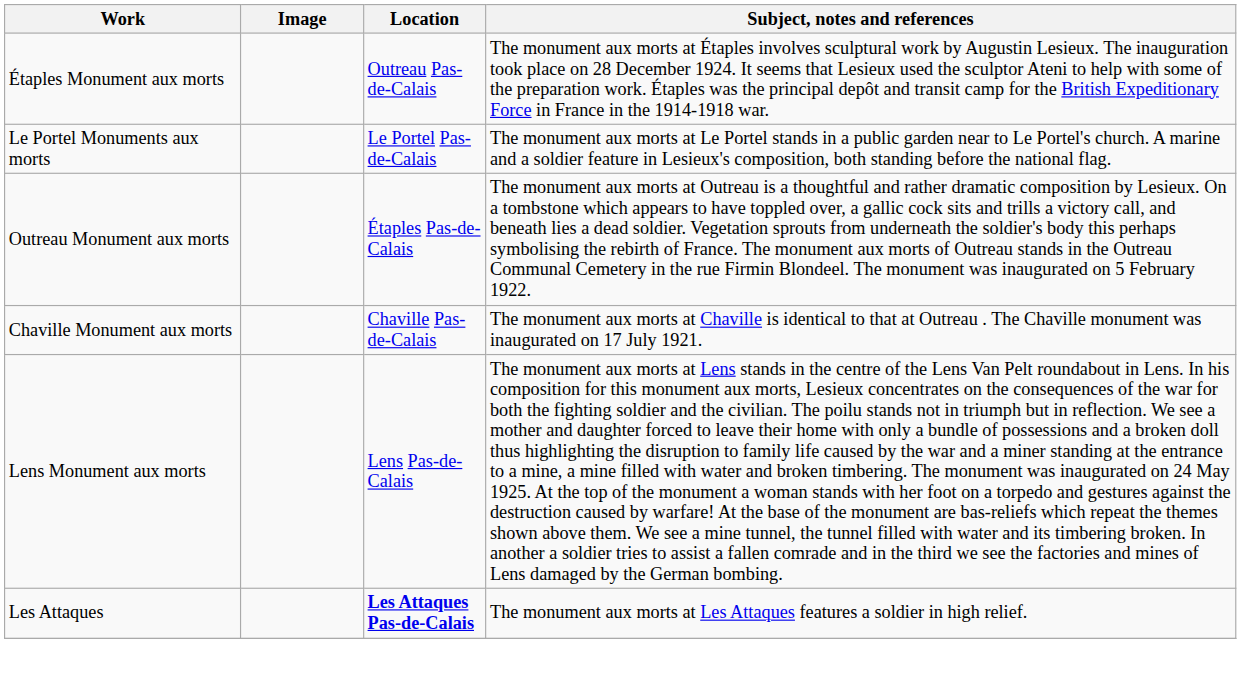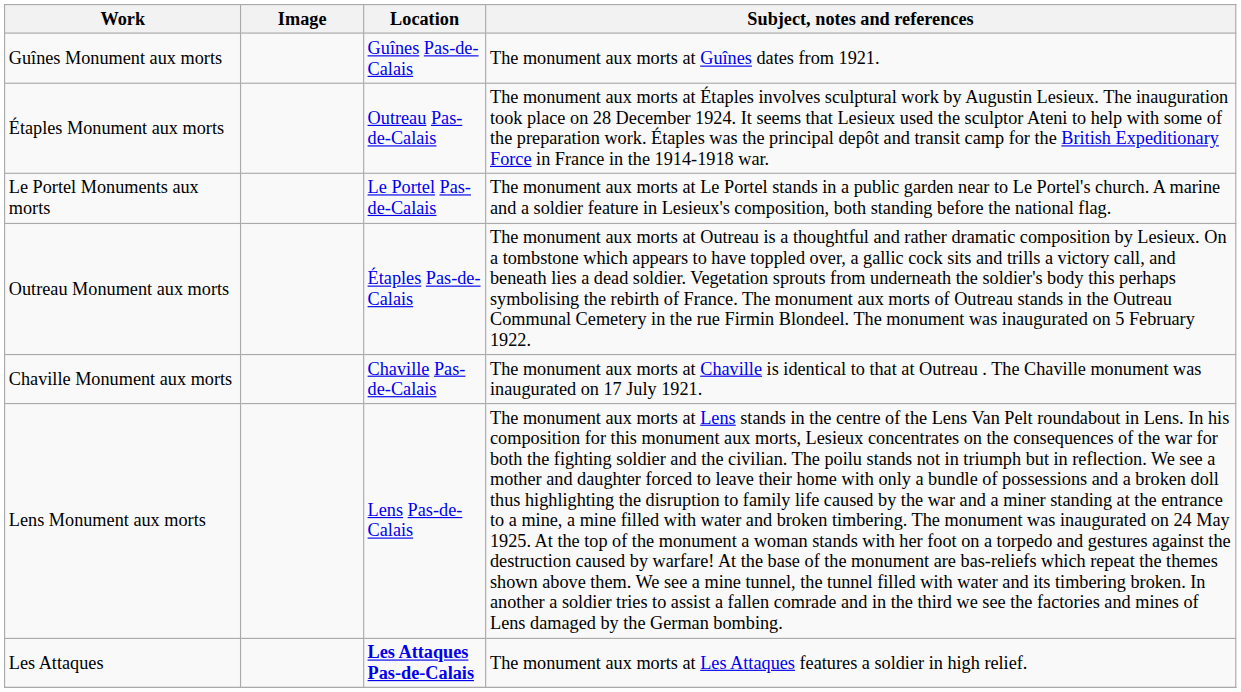 <table class="wikitable sortable">
 <tr>
 <th style="width:200px">Work</th>
 <th style="width:100px" class="sortable">Image</th>
 <th style="width:100px">Location</th>
 <th style="width:650px" class="unsortable">Subject, notes and references</th>
+</tr>
+<tr>
+<td>Guînes Monument aux morts</td>
+<td></td>
+<td><a href='#'>Guînes</a> <a href='#'>Pas-de-Calais</a></td>
+<td>The monument aux morts at <a href='#'>Guînes</a> dates from 1921.</td>
 </tr>
 <tr>
 <td>Étaples Monument aux morts</td>
 <td></td>
 <td><a href='#'>Outreau</a>  <a href='#'>Pas-de-Calais</a></td>
 <td>The monument aux morts at Étaples involves sculptural work by Augustin Lesieux. The inauguration took place on 28 December 1924. It seems that Lesieux used the sculptor Ateni to help with some of the preparation work. Étaples was the principal depôt and transit camp for the <a href='#'>British Expeditionary Force</a> in France in the 1914-1918 war.</td>
 </tr>
 <tr>
 <td>Le Portel Monuments aux morts</td>
 <td></td>
 <td><a href='#'>Le Portel</a>  <a href='#'>Pas-de-Calais</a></td>
 <td>The monument aux morts at Le Portel stands in a public garden near to Le Portel's church. A marine and a soldier feature in Lesieux's composition, both standing before the national flag.</td>
 </tr>
 <tr>
 <td>Outreau Monument aux morts</td>
 <td></td>
 <td><a href='#'>Étaples</a>  <a href='#'>Pas-de-Calais</a></td>
 <td>The monument aux morts at Outreau is a thoughtful and rather dramatic composition by Lesieux. On a tombstone which appears to have toppled over, a gallic cock sits and trills a victory call, and beneath lies a dead soldier. Vegetation sprouts from underneath the soldier's body this perhaps symbolising the rebirth of France. The monument aux morts of Outreau stands in the Outreau Communal Cemetery in the rue Firmin Blondeel. The monument was inaugurated on 5 February 1922.</td>
 </tr>
 <tr>
 <td>Chaville Monument aux morts</td>
 <td></td>
 <td><a href='#'>Chaville</a>  <a href='#'>Pas-de-Calais</a></td>
 <td>The monument aux morts at <a href='#'>Chaville</a> is identical to that at Outreau . The Chaville monument was inaugurated on 17 July 1921.</td>
 </tr>
 <tr>
 <td>Lens Monument aux morts</td>
 <td></td>
 <td><a href='#'>Lens</a>  <a href='#'>Pas-de-Calais</a></td>
 <td>The monument aux morts at <a href='#'>Lens</a> stands in the centre of the Lens Van Pelt roundabout in Lens. In his composition for this monument aux morts, Lesieux concentrates on the consequences of the war for both the fighting soldier and the civilian. The poilu stands not in triumph but in reflection. We see a mother and daughter forced to leave their home with only a bundle of possessions and a broken doll thus highlighting the disruption to family life caused by the war and a miner standing at the entrance to a mine, a mine filled with water and broken timbering. The monument was inaugurated on 24 May 1925. At the top of the monument a woman stands with her foot on a torpedo and gestures against the destruction caused by warfare!  At the base of the monument are bas-reliefs which repeat the themes shown above them. We see a mine tunnel, the tunnel filled with water and its timbering broken. In another a soldier tries to assist a fallen comrade and in the third we see the factories and mines of Lens damaged by the German bombing.</td>
 </tr>
 <tr>
 <td>Les Attaques</td>
 <td></td>
 <td><strong><a href='#'>Les Attaques</a>  <a href='#'>Pas-de-Calais</a></strong></td>
 <td>The monument aux morts at <a href='#'>Les Attaques</a> features a soldier in high relief.</td>
 </tr>
 <tr>
 </tr>
 </table>
